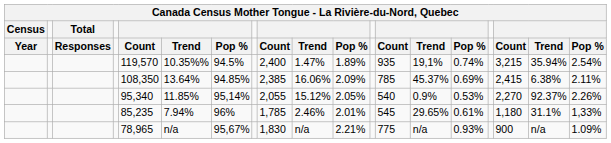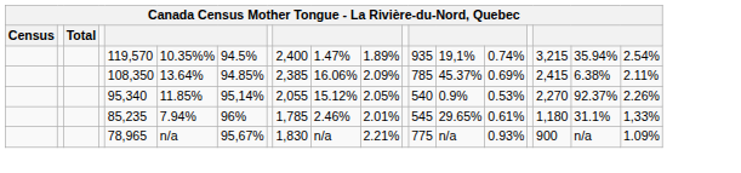 <table class="wikitable">
 <tr>
 <th colspan="19">Canada Census Mother Tongue - La Rivière-du-Nord, Quebec</th>
 </tr>
 <tr>
 <th>Census</th>
 <td></td>
 <th>Total</th>
 <td colspan="1"></td>
 <th colspan="3"></th>
 <td colspan="1"></td>
 <th colspan="3"></th>
 <td colspan="1"></td>
 <th colspan="3"></th>
 <td colspan="1"></td>
 <th colspan="3"></th>
-</tr>
-<tr>
-<th>Year</th>
-<td></td>
-<th>Responses</th>
-<td></td>
-<th>Count</th>
-<th>Trend</th>
-<th>Pop %</th>
-<td></td>
-<th>Count</th>
-<th>Trend</th>
-<th>Pop %</th>
-<td></td>
-<th>Count</th>
-<th>Trend</th>
-<th>Pop %</th>
-<td></td>
-<th>Count</th>
-<th>Trend</th>
-<th>Pop %</th>
 </tr>
 <tr>
 <td></td>
 <td></td>
 <td></td>
 <td></td>
 <td>119,570</td>
 <td> 10.35%%</td>
 <td>94.5%</td>
 <td></td>
 <td>2,400</td>
 <td> 1.47%</td>
 <td>1.89%</td>
 <td></td>
 <td>935</td>
 <td> 19,1%</td>
 <td>0.74%</td>
 <td></td>
 <td>3,215</td>
 <td> 35.94%</td>
 <td>2.54%</td>
 </tr>
 <tr>
 <td></td>
 <td></td>
 <td></td>
 <td></td>
 <td>108,350</td>
 <td> 13.64%</td>
 <td>94.85%</td>
 <td></td>
 <td>2,385</td>
 <td> 16.06%</td>
 <td>2.09%</td>
 <td></td>
 <td>785</td>
 <td> 45.37%</td>
 <td>0.69%</td>
 <td></td>
 <td>2,415</td>
 <td> 6.38%</td>
 <td>2.11%</td>
 </tr>
 <tr>
 <td></td>
 <td></td>
 <td></td>
 <td></td>
 <td>95,340</td>
 <td> 11.85%</td>
 <td>95,14%</td>
 <td></td>
 <td>2,055</td>
 <td> 15.12%</td>
 <td>2.05%</td>
 <td></td>
 <td>540</td>
 <td> 0.9%</td>
 <td>0.53%</td>
 <td></td>
 <td>2,270</td>
 <td> 92.37%</td>
 <td>2.26%</td>
 </tr>
 <tr>
 <td></td>
 <td></td>
 <td></td>
 <td></td>
 <td>85,235</td>
 <td> 7.94%</td>
 <td>96%</td>
 <td></td>
 <td>1,785</td>
 <td> 2.46%</td>
 <td>2.01%</td>
 <td></td>
 <td>545</td>
 <td> 29.65%</td>
 <td>0.61%</td>
 <td></td>
 <td>1,180</td>
 <td> 31.1%</td>
 <td>1,33%</td>
 </tr>
 <tr>
 <td></td>
 <td></td>
 <td></td>
 <td></td>
 <td>78,965</td>
 <td>n/a</td>
 <td>95,67%</td>
 <td></td>
 <td>1,830</td>
 <td>n/a</td>
 <td>2.21%</td>
 <td></td>
 <td>775</td>
 <td>n/a</td>
 <td>0.93%</td>
 <td></td>
 <td>900</td>
 <td>n/a</td>
 <td>1.09%</td>
 </tr>
 </table>
